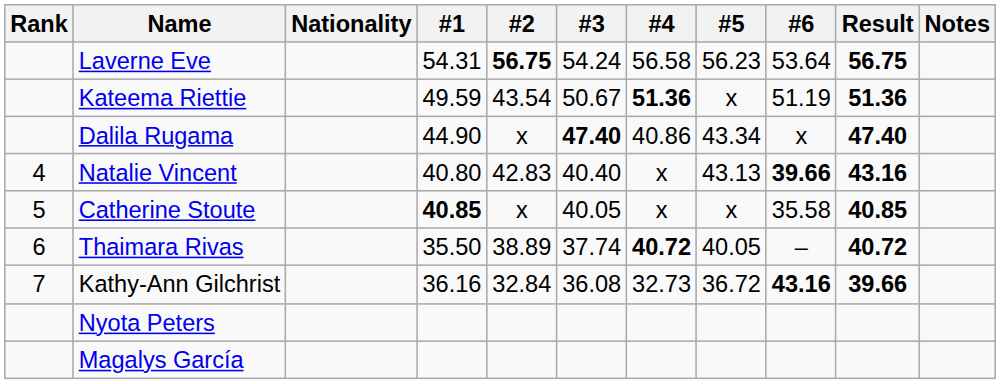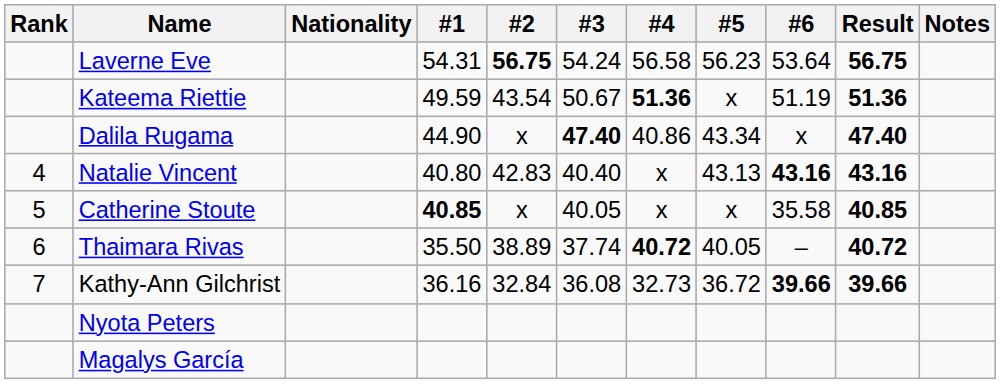 <table class="wikitable sortable" style="text-align:center;font-size:95%">
 <tr>
 <th>Rank</th>
 <th>Name</th>
 <th>Nationality</th>
 <th>#1</th>
 <th>#2</th>
 <th>#3</th>
 <th>#4</th>
 <th>#5</th>
 <th>#6</th>
 <th>Result</th>
 <th>Notes</th>
 </tr>
 <tr>
 <td></td>
 <td align=left><a href='#'>Laverne Eve</a></td>
 <td align=left></td>
 <td>54.31</td>
 <td><strong>56.75</strong></td>
 <td>54.24</td>
 <td>56.58</td>
 <td>56.23</td>
 <td>53.64</td>
 <td><strong>56.75</strong></td>
 <td></td>
 </tr>
 <tr>
 <td></td>
 <td align=left><a href='#'>Kateema Riettie</a></td>
 <td align=left></td>
 <td>49.59</td>
 <td>43.54</td>
 <td>50.67</td>
 <td><strong>51.36</strong></td>
 <td>x</td>
 <td>51.19</td>
 <td><strong>51.36</strong></td>
 <td></td>
 </tr>
 <tr>
 <td></td>
 <td align=left><a href='#'>Dalila Rugama</a></td>
 <td align=left></td>
 <td>44.90</td>
 <td>x</td>
 <td><strong>47.40</strong></td>
 <td>40.86</td>
 <td>43.34</td>
 <td>x</td>
 <td><strong>47.40</strong></td>
 <td></td>
 </tr>
 <tr>
 <td>4</td>
 <td align=left><a href='#'>Natalie Vincent</a></td>
 <td align=left></td>
 <td>40.80</td>
 <td>42.83</td>
 <td>40.40</td>
 <td>x</td>
 <td>43.13</td>
-<td><strong>39.66</strong></td>
+<td><strong>43.16</strong></td>
 <td><strong>43.16</strong></td>
 <td></td>
 </tr>
 <tr>
 <td>5</td>
 <td align=left><a href='#'>Catherine Stoute</a></td>
 <td align=left></td>
 <td><strong>40.85</strong></td>
 <td>x</td>
 <td>40.05</td>
 <td>x</td>
 <td>x</td>
 <td>35.58</td>
 <td><strong>40.85</strong></td>
 <td></td>
 </tr>
 <tr>
 <td>6</td>
 <td align=left><a href='#'>Thaimara Rivas</a></td>
 <td align=left></td>
 <td>35.50</td>
 <td>38.89</td>
 <td>37.74</td>
 <td><strong>40.72</strong></td>
 <td>40.05</td>
 <td>–</td>
 <td><strong>40.72</strong></td>
 <td></td>
 </tr>
 <tr>
 <td>7</td>
 <td align=left>Kathy-Ann Gilchrist</td>
 <td align=left></td>
 <td>36.16</td>
 <td>32.84</td>
 <td>36.08</td>
 <td>32.73</td>
 <td>36.72</td>
-<td><strong>43.16</strong></td>
+<td><strong>39.66</strong></td>
 <td><strong>39.66</strong></td>
 <td></td>
 </tr>
 <tr>
 <td></td>
 <td align=left><a href='#'>Nyota Peters</a></td>
 <td align=left></td>
 <td></td>
 <td></td>
 <td></td>
 <td></td>
 <td></td>
 <td></td>
 <td><strong></strong></td>
 <td></td>
 </tr>
 <tr>
 <td></td>
 <td align=left><a href='#'>Magalys García</a></td>
 <td align=left></td>
 <td></td>
 <td></td>
 <td></td>
 <td></td>
 <td></td>
 <td></td>
 <td><strong></strong></td>
 <td></td>
 </tr>
 </table>
